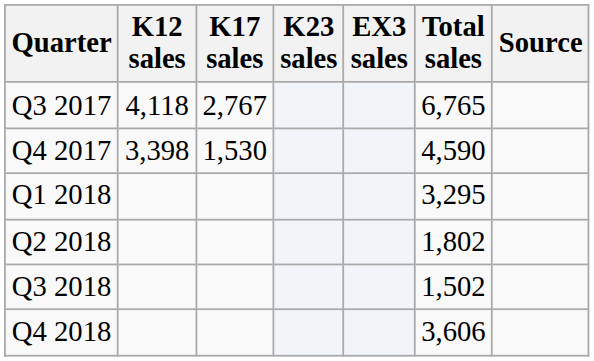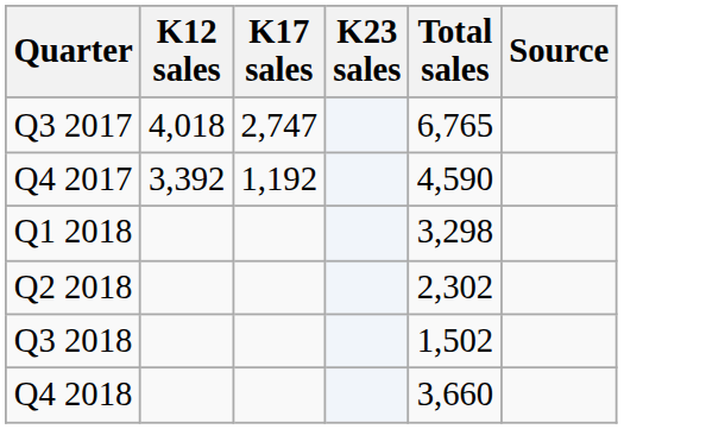 <table class="wikitable">
 <tr style="text-align:center;">
 <th>Quarter</th>
 <th>K12<br>sales</th>
 <th>K17<br>sales</th>
 <th>K23<br>sales</th>
-<th>EX3<br>sales</th>
 <th>Total<br>sales</th>
 <th>Source</th>
 </tr>
 <tr style="text-align:center;">
 <td>Q3 2017</td>
-<td>4,118</td>
-<td>2,767</td>
-<td bgcolor="#f1f5fa"></td>
+<td>4,018</td>
+<td>2,747</td>
 <td bgcolor="#f1f5fa"></td>
 <td>6,765</td>
 <td></td>
 </tr>
 <tr style="text-align:center;">
 <td>Q4 2017</td>
-<td>3,398</td>
-<td>1,530</td>
-<td bgcolor="#f1f5fa"></td>
+<td>3,392</td>
+<td>1,192</td>
 <td bgcolor="#f1f5fa"></td>
 <td>4,590</td>
 <td></td>
 </tr>
 <tr style="text-align:center;">
 <td>Q1 2018</td>
 <td></td>
 <td></td>
 <td bgcolor="#f1f5fa"></td>
-<td bgcolor="#f1f5fa"></td>
-<td>3,295</td>
+<td>3,298</td>
 <td></td>
 </tr>
 <tr style="text-align:center;">
 <td>Q2 2018</td>
 <td></td>
 <td></td>
 <td bgcolor="#f1f5fa"></td>
-<td bgcolor="#f1f5fa"></td>
-<td>1,802</td>
+<td>2,302</td>
 <td></td>
 </tr>
 <tr style="text-align:center;">
 <td>Q3 2018</td>
 <td></td>
 <td></td>
-<td bgcolor="#f1f5fa"></td>
 <td bgcolor="#f1f5fa"></td>
 <td>1,502</td>
 <td></td>
 </tr>
 <tr style="text-align:center;">
 <td>Q4 2018</td>
 <td></td>
 <td></td>
 <td bgcolor="#f1f5fa"></td>
-<td bgcolor="#f1f5fa"></td>
-<td>3,606</td>
+<td>3,660</td>
 <td></td>
 </tr>
 </table>
